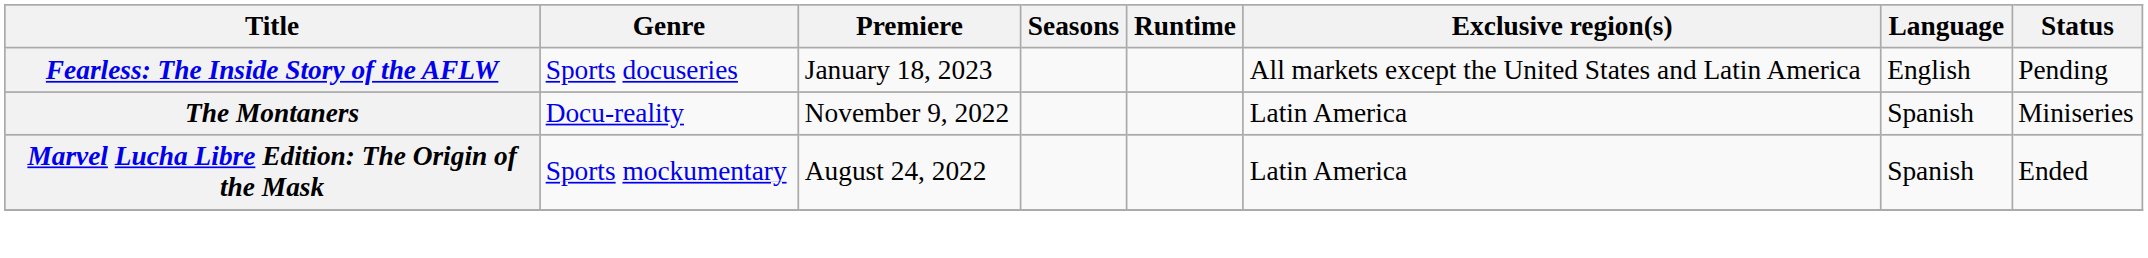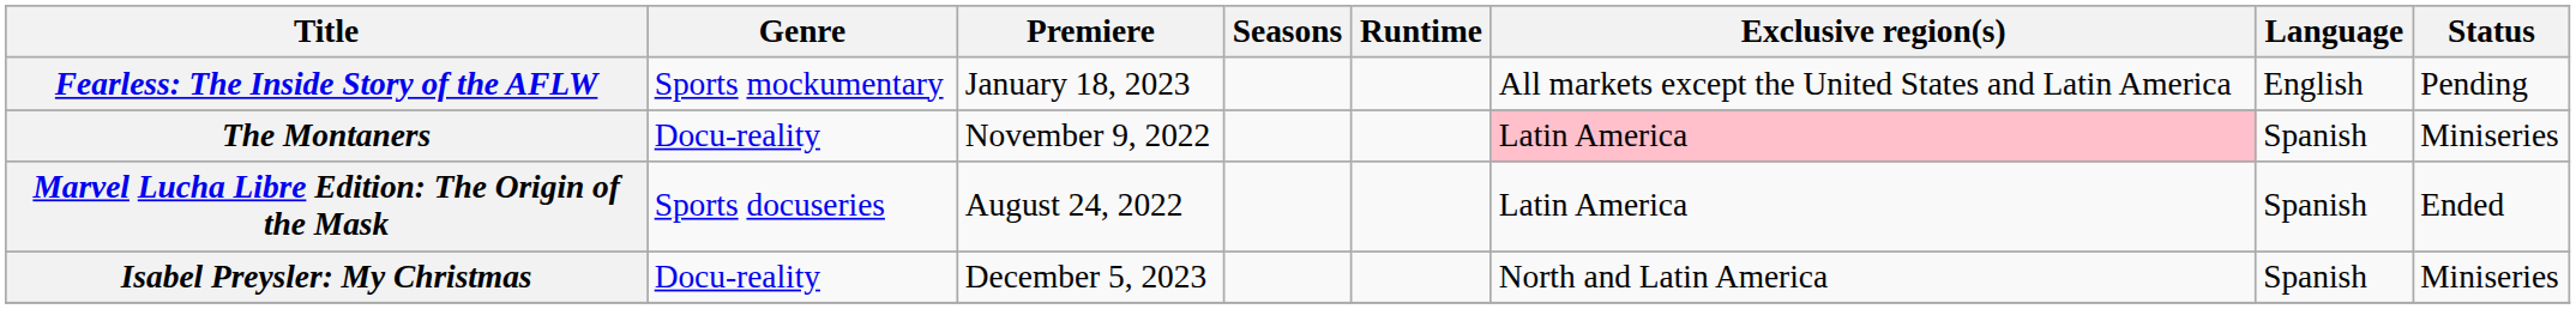 <table class="wikitable plainrowheaders sortable" style="width:99%;">
 <tr>
 <th scope="col" style="width:25%;">Title</th>
 <th>Genre</th>
 <th>Premiere</th>
 <th>Seasons</th>
 <th>Runtime</th>
 <th>Exclusive region(s)</th>
 <th>Language</th>
 <th>Status</th>
 </tr>
 <tr>
 <th scope="row"><em><a href='#'>Fearless: The Inside Story of the AFLW</a></em></th>
-<td><a href='#'>Sports</a> <a href='#'>docuseries</a></td>
+<td><a href='#'>Sports</a> <a href='#'>mockumentary</a></td>
 <td>January 18, 2023</td>
 <td></td>
 <td></td>
 <td>All markets except the United States and Latin America</td>
 <td>English</td>
 <td>Pending</td>
 </tr>
 <tr>
 <th scope="row"><em>The Montaners</em></th>
 <td><a href='#'>Docu-reality</a></td>
 <td>November 9, 2022</td>
 <td></td>
 <td></td>
-<td>Latin America</td>
+<td style="background: pink;">Latin America</td>
 <td>Spanish</td>
 <td>Miniseries</td>
 </tr>
 <tr>
 <th scope="row"><em><a href='#'>Marvel</a> <a href='#'>Lucha Libre</a> Edition: The Origin of the Mask</em></th>
-<td><a href='#'>Sports</a> <a href='#'>mockumentary</a></td>
+<td><a href='#'>Sports</a> <a href='#'>docuseries</a></td>
 <td>August 24, 2022</td>
 <td></td>
 <td></td>
 <td>Latin America</td>
 <td>Spanish</td>
 <td>Ended</td>
 </tr>
 <tr>
+<th scope="row"><em>Isabel Preysler: My Christmas</em></th>
+<td><a href='#'>Docu-reality</a></td>
+<td>December 5, 2023</td>
+<td></td>
+<td></td>
+<td>North and Latin America</td>
+<td>Spanish</td>
+<td>Miniseries</td>
+</tr>
+<tr>
 </tr>
 </table>
